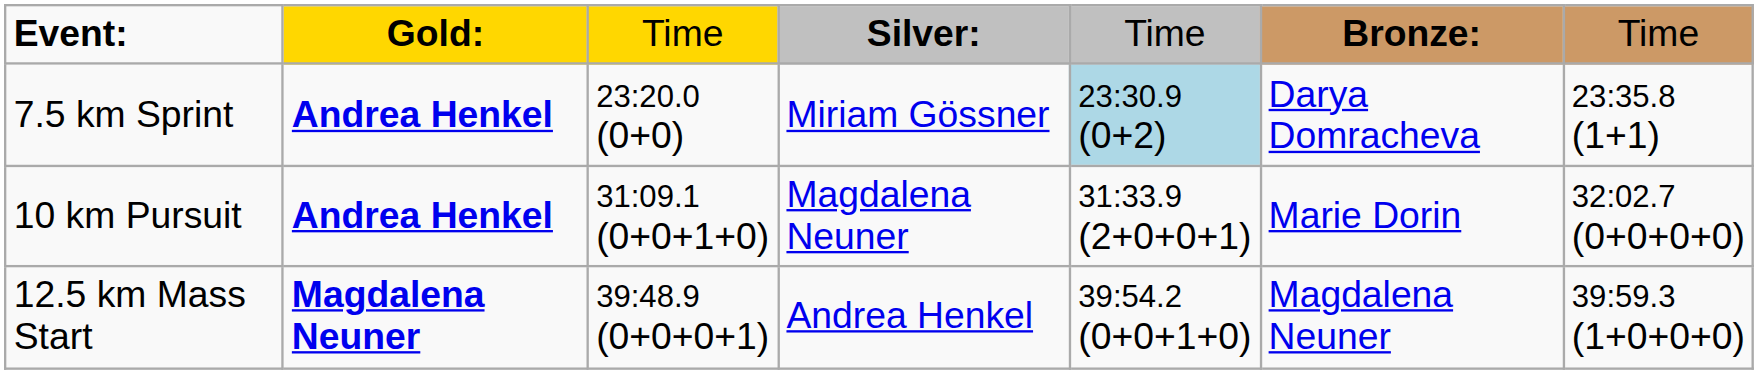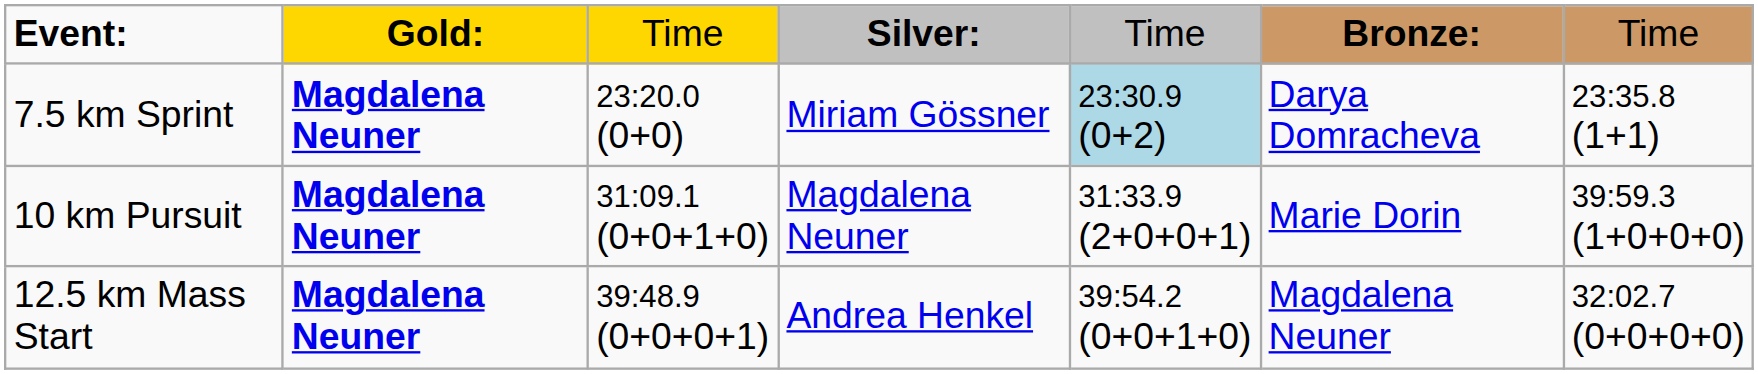 <table class="wikitable" style="width:85%;">
 <tr>
 <td><strong>Event:</strong></td>
 <td !  style="text-align:center; background:gold;"><strong>Gold:</strong></td>
 <td !  style="text-align:center; background:gold;">Time</td>
 <td !  style="text-align:center; background:silver;"><strong>Silver:</strong></td>
 <td !  style="text-align:center; background:silver;">Time</td>
 <td !  style="text-align:center; background:#c96;"><strong>Bronze:</strong></td>
 <td !  style="text-align:center; background:#c96;">Time</td>
 </tr>
 <tr>
 <td>7.5 km Sprint<br></td>
-<td><strong><a href='#'>Andrea Henkel</a></strong><br><small></small></td>
+<td><strong><a href='#'>Magdalena Neuner</a></strong><br><small></small></td>
 <td><small>23:20.0<br></small>(0+0)</td>
 <td><a href='#'>Miriam Gössner</a><br><small></small></td>
 <td style="background: lightblue;"><small>23:30.9<br></small>(0+2)</td>
 <td><a href='#'>Darya Domracheva</a><br><small></small></td>
 <td><small>23:35.8<br></small>(1+1)</td>
 </tr>
 <tr>
 <td>10 km Pursuit<br></td>
-<td><strong><a href='#'>Andrea Henkel</a></strong><br><small></small></td>
+<td><strong><a href='#'>Magdalena Neuner</a></strong><br><small></small></td>
 <td><small>31:09.1<br></small>(0+0+1+0)</td>
 <td><a href='#'>Magdalena Neuner</a><br><small></small></td>
 <td><small>31:33.9<br></small>(2+0+0+1)</td>
 <td><a href='#'>Marie Dorin</a><br><small></small></td>
-<td><small>32:02.7<br></small>(0+0+0+0)</td>
+<td><small>39:59.3 <br></small>(1+0+0+0)</td>
 </tr>
 <tr>
 <td>12.5 km Mass Start<br></td>
 <td><strong><a href='#'>Magdalena Neuner</a></strong><br><small></small></td>
 <td><small>39:48.9<br></small>(0+0+0+1)</td>
 <td><a href='#'>Andrea Henkel</a><br><small></small></td>
 <td><small>39:54.2<br></small>(0+0+1+0)</td>
 <td><a href='#'>Magdalena Neuner</a><br><small></small></td>
-<td><small>39:59.3 <br></small>(1+0+0+0)</td>
+<td><small>32:02.7<br></small>(0+0+0+0)</td>
 </tr>
 </table>
